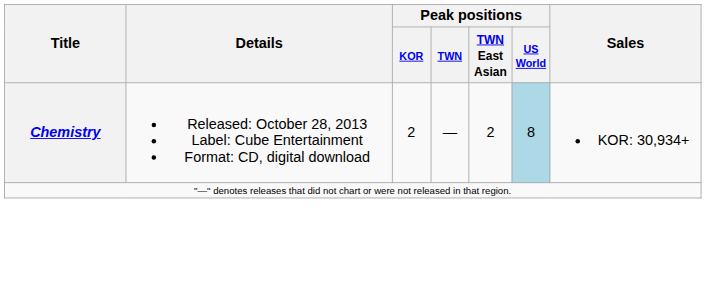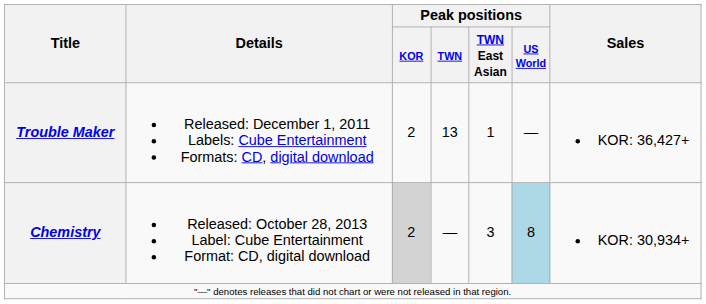 <table class="wikitable plainrowheaders" style="text-align:center;" border="1">
 <tr>
 <th rowspan="2" style="width:8em;">Title</th>
 <th rowspan="2" style="width:18em;">Details</th>
 <th colspan="4">Peak positions</th>
 <th rowspan="2" style="width:10em;">Sales</th>
 </tr>
 <tr>
 <th scope="col" style="width:2.5em;font-size:90%;"><small><a href='#'>KOR</a></small><br></th>
 <th scope="col" style="width:2.5em;font-size:90%;"><small><a href='#'>TWN</a></small><br></th>
 <th style="width:2.5em;"><small><a href='#'>TWN</a> East Asian</small><br></th>
 <th scope="col" style="width:2.5em;font-size:90%;"><small><a href='#'>US World</a></small><br></th>
 </tr>
 <tr>
+<th scope="row"><em><a href='#'>Trouble Maker</a></em></th>
+<td><br><ul><li>Released: December 1, 2011</li><li>Labels: <a href='#'>Cube Entertainment</a></li><li>Formats: <a href='#'>CD</a>, <a href='#'>digital download</a></li></ul></td>
+<td>2</td>
+<td>13</td>
+<td>1</td>
+<td>—</td>
+<td><br><ul><li>KOR: 36,427+</li></ul></td>
+</tr>
+<tr>
 <th scope="row"><em><a href='#'>Chemistry</a></em></th>
 <td><br><ul><li>Released: October 28, 2013</li><li>Label: Cube Entertainment</li><li>Format: CD, digital download</li></ul></td>
-<td>2</td>
+<td style="background: lightgrey;">2</td>
 <td>—</td>
-<td>2</td>
+<td>3</td>
 <td style="background: lightblue;">8</td>
 <td><br><ul><li>KOR: 30,934+</li></ul></td>
 </tr>
 <tr>
 <td colspan="7" style="text-align:center; font-size:8pt;">"—" denotes releases that did not chart or were not released in that region.</td>
 </tr>
 </table>
